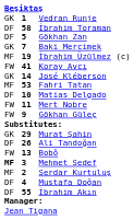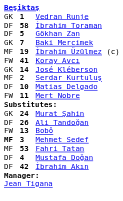 <table style="font-size: 90%" cellspacing="0" cellpadding="0">
 <tr>
 <td colspan="4"><strong><a href='#'>Beşiktaş</a></strong></td>
 </tr>
 <tr>
 <th width=25></th>
 <th width=25></th>
 </tr>
 <tr>
 <td>GK</td>
 <td><strong>1 </strong></td>
 <td> <a href='#'>Vedran Runje</a></td>
 </tr>
 <tr>
 <td>DF</td>
 <td><strong>58 </strong></td>
 <td> <a href='#'>İbrahim Toraman</a></td>
 <td></td>
 </tr>
 <tr>
 <td>DF</td>
 <td><strong>5</strong></td>
 <td> <a href='#'>Gökhan Zan</a></td>
 </tr>
 <tr>
 <td>GK</td>
 <td><strong>7</strong></td>
 <td> <a href='#'>Baki Mercimek</a></td>
 </tr>
 <tr>
 <td>MF</td>
 <td><strong>19</strong></td>
 <td> <a href='#'>İbrahim Üzülmez</a> (c)</td>
 <td></td>
 </tr>
 <tr>
 <td>FW</td>
 <td><strong>41</strong></td>
 <td> <a href='#'>Koray Avcı</a></td>
 <td></td>
 </tr>
 <tr>
 <td>GK</td>
 <td><strong>14</strong></td>
 <td> <a href='#'>José Kléberson</a></td>
 </tr>
 <tr>
 <td>MF</td>
-<td><strong>53</strong></td>
-<td> <a href='#'>Fahri Tatan</a></td>
+<td><strong>2</strong></td>
+<td> <a href='#'>Serdar Kurtuluş</a></td>
 <td></td>
 <td></td>
 </tr>
 <tr>
 <td>DF</td>
 <td><strong>10</strong></td>
 <td> <a href='#'>Matias Delgado</a></td>
 <td></td>
 </tr>
 <tr>
 <td>FW</td>
 <td><strong>11</strong></td>
 <td> <a href='#'>Mert Nobre</a></td>
 <td></td>
 <td></td>
 </tr>
 <tr>
-<td>FW</td>
-<td><strong>9</strong></td>
-<td> <a href='#'>Gökhan Güleç</a></td>
-<td></td>
-<td></td>
-</tr>
-<tr>
 <td colspan=3><strong>Substitutes:</strong></td>
 </tr>
 <tr>
 <td>GK</td>
-<td><strong>29</strong></td>
+<td><strong>24</strong></td>
 <td> <a href='#'>Murat Şahin</a></td>
 </tr>
 <tr>
 <td>DF</td>
 <td><strong>26</strong></td>
 <td> <a href='#'>Ali Tandoğan</a></td>
 </tr>
 <tr>
 <td>FW</td>
 <td><strong>13</strong></td>
 <td> <a href='#'>Bobô</a></td>
 <td></td>
 <td></td>
 </tr>
 <tr>
 <td><strong>MF</strong></td>
 <td><strong>3</strong></td>
 <td> <a href='#'>Mehmet Sedef</a></td>
 </tr>
 <tr>
 <td>MF</td>
-<td><strong>2</strong></td>
-<td> <a href='#'>Serdar Kurtuluş</a></td>
+<td><strong>53</strong></td>
+<td> <a href='#'>Fahri Tatan</a></td>
 <td></td>
 <td></td>
 </tr>
 <tr>
 <td>DF</td>
 <td><strong>4</strong></td>
 <td> <a href='#'>Mustafa Doğan</a></td>
 <td></td>
 </tr>
 <tr>
 <td>DF</td>
-<td><strong>55</strong></td>
+<td><strong>42</strong></td>
 <td> <a href='#'>İbrahim Akın</a></td>
 <td></td>
 </tr>
 <tr>
 <td colspan=3><strong>Manager:</strong></td>
 </tr>
 <tr>
 <td colspan=4> <a href='#'>Jean Tigana</a></td>
 </tr>
 </table>
